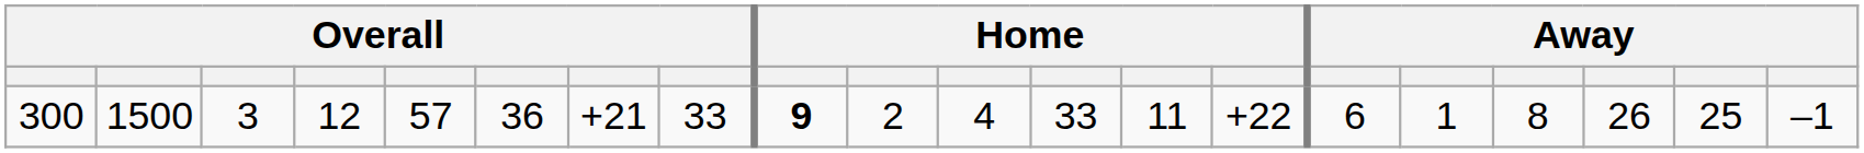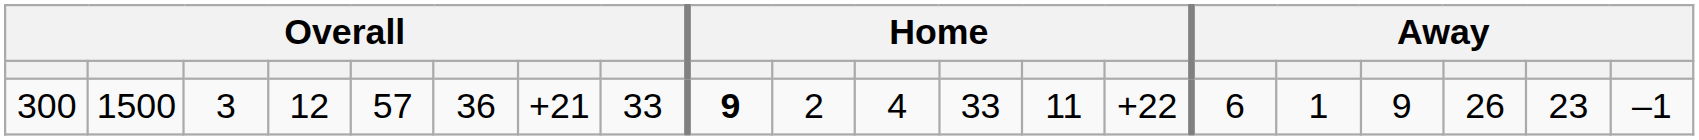 <table class="wikitable" style="text-align: center;">
 <tr>
 <th colspan=8 style="border-right:3px solid grey;">Overall</th>
 <th colspan=6 style="border-right:3px solid grey;">Home</th>
 <th colspan=6>Away</th>
 </tr>
 <tr>
 <th width=30></th>
 <th width=30></th>
 <th width=30></th>
 <th width=30></th>
 <th width=30></th>
 <th width=30></th>
 <th width=30></th>
 <th width=30 style="border-right:3px solid grey;"></th>
 <th width=30></th>
 <th width=30></th>
 <th width=30></th>
 <th width=30></th>
 <th width=30></th>
 <th width=30 style="border-right:3px solid grey;"></th>
 <th width=30></th>
 <th width=30></th>
 <th width=30></th>
 <th width=30></th>
 <th width=30></th>
 <th width=30></th>
 </tr>
 <tr>
 <td>300</td>
 <td>1500</td>
 <td>3</td>
 <td>12</td>
 <td>57</td>
 <td>36</td>
 <td>+21</td>
 <td width=30 style="border-right:3px solid grey;">33</td>
 <td><strong>9</strong></td>
 <td>2</td>
 <td>4</td>
 <td>33</td>
 <td>11</td>
 <td width=30 style="border-right:3px solid grey;">+22</td>
 <td>6</td>
 <td>1</td>
-<td>8</td>
+<td>9</td>
 <td>26</td>
-<td>25</td>
+<td>23</td>
 <td>–1</td>
 </tr>
 </table>
